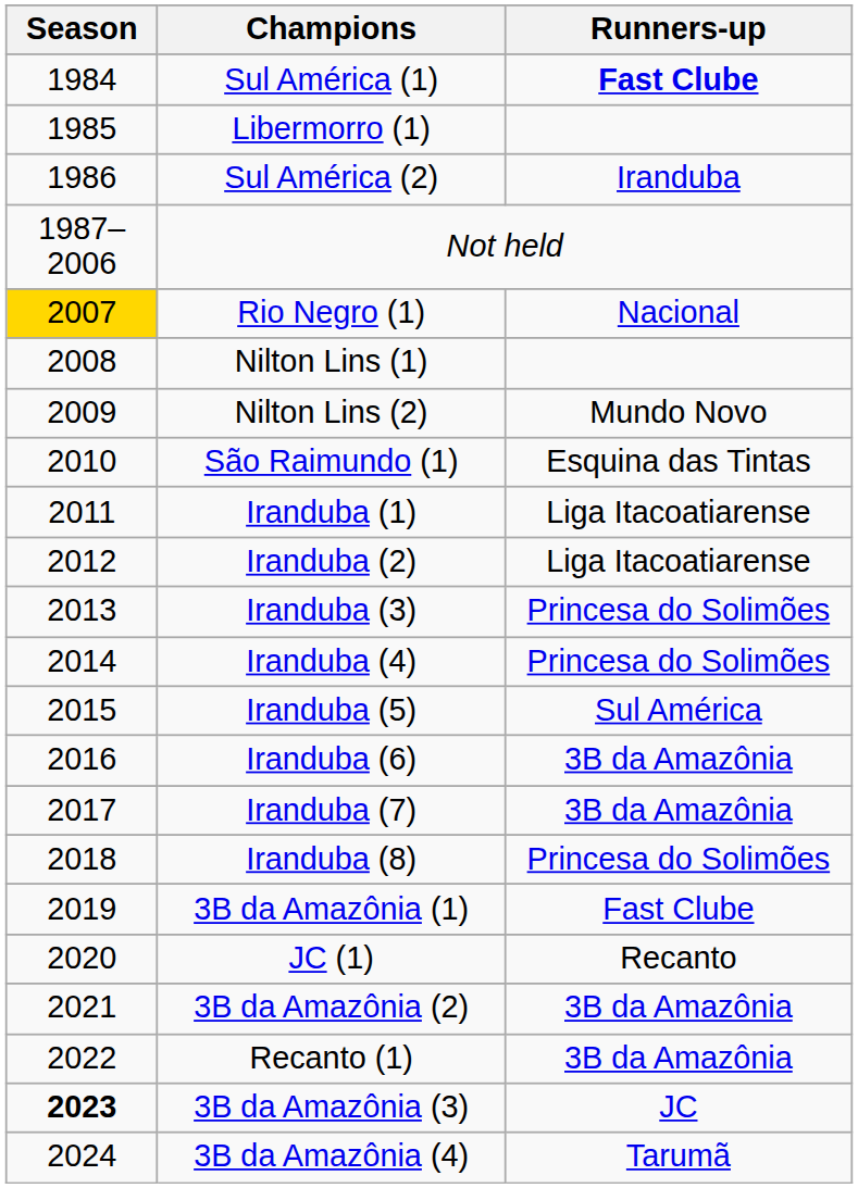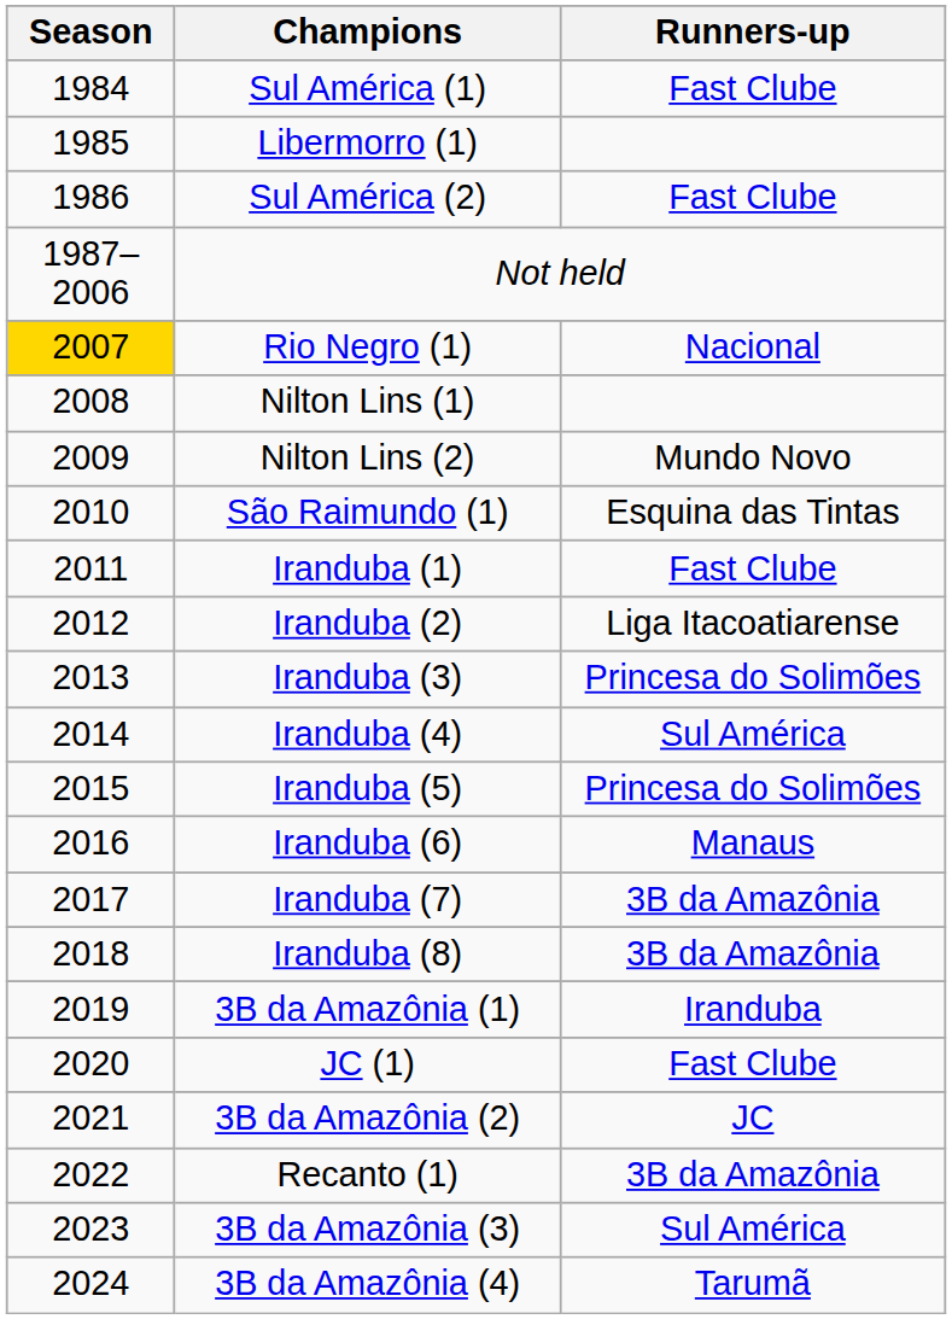 <table class="wikitable" style="text-align:center; margin-left:1em;">
 <tr>
 <th style="width:70px">Season</th>
 <th style="width:170px">Champions</th>
 <th style="width:170px">Runners-up</th>
 </tr>
 <tr>
 <td>1984</td>
 <td><a href='#'>Sul América</a> (1)</td>
-<td><strong><a href='#'>Fast Clube</a></strong></td>
+<td><a href='#'>Fast Clube</a></td>
 </tr>
 <tr>
 <td>1985</td>
 <td><a href='#'>Libermorro</a> (1)</td>
 <td></td>
 </tr>
 <tr>
 <td>1986</td>
 <td><a href='#'>Sul América</a> (2)</td>
-<td><a href='#'>Iranduba</a></td>
+<td><a href='#'>Fast Clube</a></td>
 </tr>
 <tr>
 <td>1987–2006</td>
 <td colspan=2 align=center><em>Not held</em></td>
 </tr>
 <tr>
 <td style="background: gold;">2007</td>
 <td><a href='#'>Rio Negro</a> (1)</td>
 <td><a href='#'>Nacional</a></td>
 </tr>
 <tr>
 <td>2008</td>
 <td>Nilton Lins (1)</td>
 <td></td>
 </tr>
 <tr>
 <td>2009</td>
 <td>Nilton Lins (2)</td>
 <td>Mundo Novo</td>
 </tr>
 <tr>
 <td>2010</td>
 <td><a href='#'>São Raimundo</a> (1)</td>
 <td>Esquina das Tintas</td>
 </tr>
 <tr>
 <td>2011</td>
 <td><a href='#'>Iranduba</a> (1)</td>
-<td>Liga Itacoatiarense</td>
+<td><a href='#'>Fast Clube</a></td>
 </tr>
 <tr>
 <td>2012</td>
 <td><a href='#'>Iranduba</a> (2)</td>
 <td>Liga Itacoatiarense</td>
 </tr>
 <tr>
 <td>2013</td>
 <td><a href='#'>Iranduba</a> (3)</td>
 <td><a href='#'>Princesa do Solimões</a></td>
 </tr>
 <tr>
 <td>2014</td>
 <td><a href='#'>Iranduba</a> (4)</td>
-<td><a href='#'>Princesa do Solimões</a></td>
+<td><a href='#'>Sul América</a></td>
 </tr>
 <tr>
 <td>2015</td>
 <td><a href='#'>Iranduba</a> (5)</td>
-<td><a href='#'>Sul América</a></td>
+<td><a href='#'>Princesa do Solimões</a></td>
 </tr>
 <tr>
 <td>2016</td>
 <td><a href='#'>Iranduba</a> (6)</td>
-<td><a href='#'>3B da Amazônia</a></td>
+<td><a href='#'>Manaus</a></td>
 </tr>
 <tr>
 <td>2017</td>
 <td><a href='#'>Iranduba</a> (7)</td>
 <td><a href='#'>3B da Amazônia</a></td>
 </tr>
 <tr>
 <td>2018</td>
 <td><a href='#'>Iranduba</a> (8)</td>
-<td><a href='#'>Princesa do Solimões</a></td>
+<td><a href='#'>3B da Amazônia</a></td>
 </tr>
 <tr>
 <td>2019</td>
 <td><a href='#'>3B da Amazônia</a> (1)</td>
-<td><a href='#'>Fast Clube</a></td>
+<td><a href='#'>Iranduba</a></td>
 </tr>
 <tr>
 <td>2020</td>
 <td><a href='#'>JC</a> (1)</td>
-<td>Recanto</td>
+<td><a href='#'>Fast Clube</a></td>
 </tr>
 <tr>
 <td>2021</td>
 <td><a href='#'>3B da Amazônia</a> (2)</td>
-<td><a href='#'>3B da Amazônia</a></td>
+<td><a href='#'>JC</a></td>
 </tr>
 <tr>
 <td>2022</td>
 <td>Recanto (1)</td>
 <td><a href='#'>3B da Amazônia</a></td>
 </tr>
 <tr>
-<td><strong>2023</strong></td>
+<td>2023</td>
 <td><a href='#'>3B da Amazônia</a> (3)</td>
-<td><a href='#'>JC</a></td>
+<td><a href='#'>Sul América</a></td>
 </tr>
 <tr>
 <td>2024</td>
 <td><a href='#'>3B da Amazônia</a> (4)</td>
 <td><a href='#'>Tarumã</a></td>
 </tr>
 </table>
